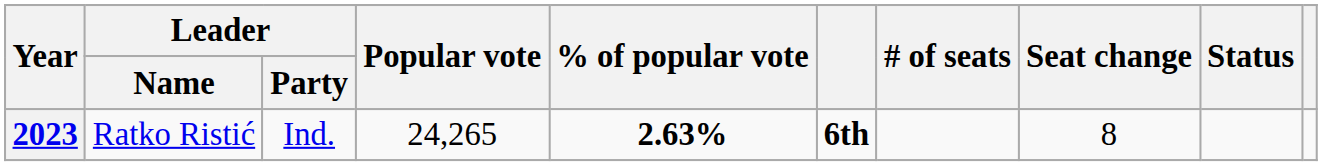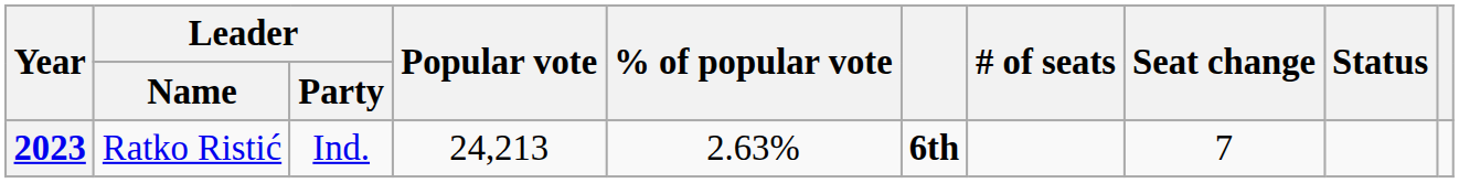 <table class="wikitable" style="text-align:center">
 <tr>
 <th rowspan="2">Year</th>
 <th colspan="2">Leader</th>
 <th rowspan="2">Popular vote</th>
 <th rowspan="2">% of popular vote</th>
 <th rowspan="2"></th>
 <th rowspan="2"># of seats</th>
 <th rowspan="2">Seat change</th>
 <th rowspan="2">Status</th>
 <th rowspan="2"></th>
 </tr>
 <tr>
 <th>Name</th>
 <th>Party</th>
 </tr>
 <tr>
 <th><a href='#'>2023</a></th>
 <td><a href='#'>Ratko Ristić</a></td>
 <td><a href='#'>Ind.</a></td>
-<td>24,265</td>
-<td><strong>2.63%</strong></td>
+<td>24,213</td>
+<td>2.63%</td>
 <td><strong> 6th</strong></td>
 <td></td>
-<td> 8</td>
+<td> 7</td>
 <td></td>
 <td></td>
 </tr>
 </table>
